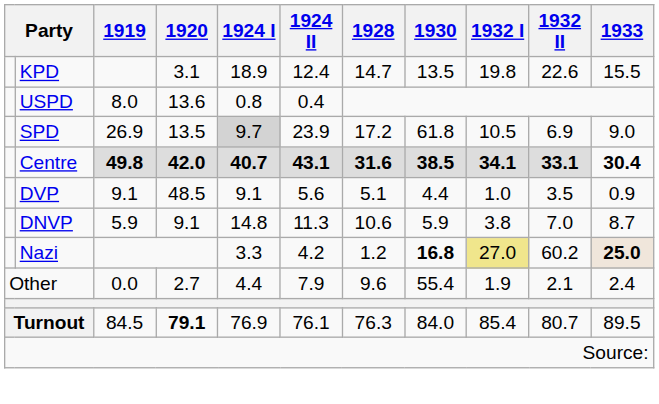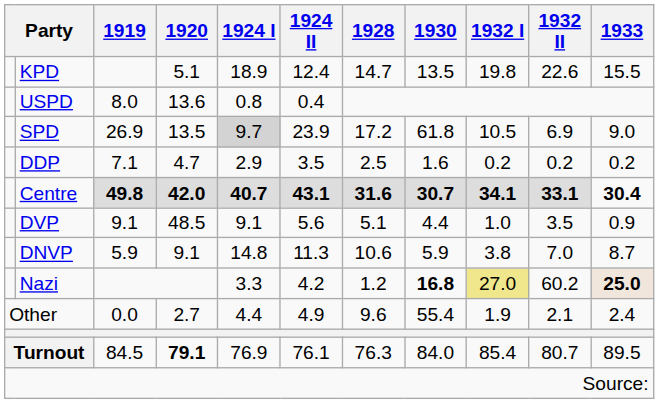 <table class=wikitable style="font-size:90%; text-align:center">
 <tr>
 <th style="width:60px" colspan=2>Party</th>
 <th style="width:40px"><a href='#'>1919</a></th>
 <th style="width:40px"><a href='#'>1920</a></th>
 <th style="width:40px"><a href='#'>1924 I</a></th>
 <th style="width:40px"><a href='#'>1924 II</a></th>
 <th style="width:40px"><a href='#'>1928</a></th>
 <th style="width:40px"><a href='#'>1930</a></th>
 <th style="width:40px"><a href='#'>1932 I</a></th>
 <th style="width:40px"><a href='#'>1932 II</a></th>
 <th style="width:40px"><a href='#'>1933</a></th>
 </tr>
 <tr>
 <td bgcolor=></td>
 <td align=left><a href='#'>KPD</a></td>
 <td></td>
-<td>3.1</td>
+<td>5.1</td>
 <td>18.9</td>
 <td>12.4</td>
 <td>14.7</td>
 <td>13.5</td>
 <td>19.8</td>
 <td>22.6</td>
 <td>15.5</td>
 </tr>
 <tr>
 <td bgcolor=></td>
 <td align=left><a href='#'>USPD</a></td>
 <td>8.0</td>
 <td>13.6</td>
 <td>0.8</td>
 <td>0.4</td>
 </tr>
 <tr>
 <td bgcolor=></td>
 <td align=left><a href='#'>SPD</a></td>
 <td>26.9</td>
 <td>13.5</td>
 <td style="background: lightgrey;">9.7</td>
 <td>23.9</td>
 <td>17.2</td>
 <td>61.8</td>
 <td>10.5</td>
 <td>6.9</td>
 <td>9.0</td>
 </tr>
 <tr>
 <td bgcolor=></td>
+<td align=left><a href='#'>DDP</a></td>
+<td>7.1</td>
+<td>4.7</td>
+<td>2.9</td>
+<td>3.5</td>
+<td>2.5</td>
+<td>1.6</td>
+<td>0.2</td>
+<td>0.2</td>
+<td>0.2</td>
+</tr>
+<tr>
+<td bgcolor=></td>
 <td align=left><a href='#'>Centre</a></td>
 <td bgcolor=#DDDDDD><strong>49.8</strong></td>
 <td bgcolor=#DDDDDD><strong>42.0</strong></td>
 <td bgcolor=#DDDDDD><strong>40.7</strong></td>
 <td bgcolor=#DDDDDD><strong>43.1</strong></td>
 <td bgcolor=#DDDDDD><strong>31.6</strong></td>
-<td bgcolor=#DDDDDD><strong>38.5</strong></td>
+<td bgcolor=#DDDDDD><strong>30.7</strong></td>
 <td bgcolor=#DDDDDD><strong>34.1</strong></td>
 <td bgcolor=#DDDDDD><strong>33.1</strong></td>
 <td><strong>30.4</strong></td>
 </tr>
 <tr>
 <td bgcolor=></td>
 <td align=left><a href='#'>DVP</a></td>
 <td>9.1</td>
 <td>48.5</td>
 <td>9.1</td>
 <td>5.6</td>
 <td>5.1</td>
 <td>4.4</td>
 <td>1.0</td>
 <td>3.5</td>
 <td>0.9</td>
 </tr>
 <tr>
 <td bgcolor=></td>
 <td align=left><a href='#'>DNVP</a></td>
 <td>5.9</td>
 <td>9.1</td>
 <td>14.8</td>
 <td>11.3</td>
 <td>10.6</td>
 <td>5.9</td>
 <td>3.8</td>
 <td>7.0</td>
 <td>8.7</td>
 </tr>
 <tr>
 <td bgcolor=></td>
 <td align=left><a href='#'>Nazi</a></td>
 <td colspan=2></td>
 <td>3.3</td>
 <td>4.2</td>
 <td>1.2</td>
 <td><strong>16.8</strong></td>
 <td style="background: khaki;">27.0</td>
 <td>60.2</td>
 <td bgcolor=#F0E6DB><strong>25.0</strong></td>
 </tr>
 <tr>
 <td colspan=2 align=left>Other</td>
 <td>0.0</td>
 <td>2.7</td>
 <td>4.4</td>
-<td>7.9</td>
+<td>4.9</td>
 <td>9.6</td>
 <td>55.4</td>
 <td>1.9</td>
 <td>2.1</td>
 <td>2.4</td>
 </tr>
 <tr>
 <th colspan=11></th>
 </tr>
 <tr>
 <th colspan=2 align=left>Turnout</th>
 <td>84.5</td>
 <td><strong>79.1</strong></td>
 <td>76.9</td>
 <td>76.1</td>
 <td>76.3</td>
 <td>84.0</td>
 <td>85.4</td>
 <td>80.7</td>
 <td>89.5</td>
 </tr>
 <tr>
 <td colspan=11 align=right>Source: </td>
 </tr>
 </table>
